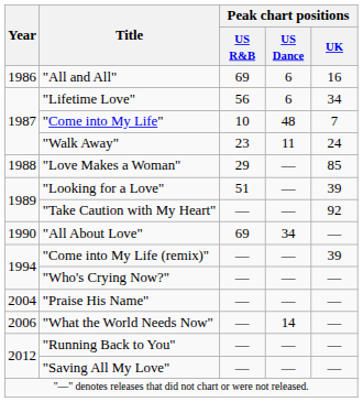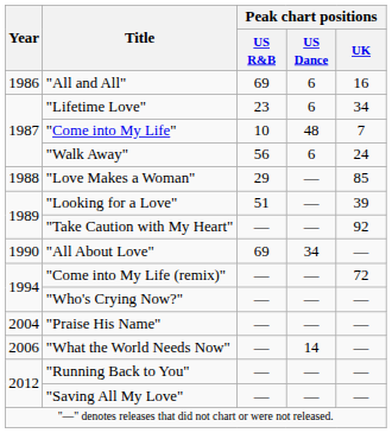 <table class="wikitable">
 <tr>
 <th scope="col" rowspan="2">Year</th>
 <th scope="col" rowspan="2">Title</th>
 <th scope="col" colspan="3">Peak chart positions</th>
 </tr>
 <tr>
 <th style="width:45px;"><small><a href='#'>US R&B</a></small><br></th>
 <th style="width:45px;"><small><a href='#'>US Dance</a></small><br></th>
 <th style="width:45px;"><small><a href='#'>UK</a></small><br></th>
 </tr>
 <tr>
 <td rowspan="1">1986</td>
 <td>"All and All"</td>
 <td align=center>69</td>
 <td align=center>6</td>
 <td align=center>16</td>
 </tr>
 <tr>
 <td rowspan="3">1987</td>
 <td>"Lifetime Love"</td>
-<td align=center>56</td>
+<td align=center>23</td>
 <td align=center>6</td>
 <td align=center>34</td>
 </tr>
 <tr>
 <td>"<a href='#'>Come into My Life</a>"</td>
 <td align=center>10</td>
 <td align=center>48</td>
 <td align=center>7</td>
 </tr>
 <tr>
 <td>"Walk Away"</td>
-<td align=center>23</td>
-<td align=center>11</td>
+<td align=center>56</td>
+<td align=center>6</td>
 <td align=center>24</td>
 </tr>
 <tr>
 <td rowspan="1">1988</td>
 <td>"Love Makes a Woman"</td>
 <td align=center>29</td>
 <td align=center>―</td>
 <td align=center>85</td>
 </tr>
 <tr>
 <td rowspan="2">1989</td>
 <td>"Looking for a Love"</td>
 <td align=center>51</td>
 <td align=center>―</td>
 <td align=center>39</td>
 </tr>
 <tr>
 <td>"Take Caution with My Heart"</td>
 <td align=center>―</td>
 <td align=center>―</td>
 <td align=center>92</td>
 </tr>
 <tr>
 <td rowspan="1">1990</td>
 <td>"All About Love"</td>
 <td align=center>69</td>
 <td align=center>34</td>
 <td align=center>―</td>
 </tr>
 <tr>
 <td rowspan="2">1994</td>
 <td>"Come into My Life (remix)"</td>
 <td align=center>―</td>
 <td align=center>―</td>
-<td align=center>39</td>
+<td align=center>72</td>
 </tr>
 <tr>
 <td>"Who's Crying Now?"</td>
 <td align=center>―</td>
 <td align=center>―</td>
 <td align=center>―</td>
 </tr>
 <tr>
 <td rowspan="1">2004</td>
 <td>"Praise His Name"</td>
 <td align=center>―</td>
 <td align=center>―</td>
 <td align=center>―</td>
 </tr>
 <tr>
 <td rowspan="1">2006</td>
 <td>"What the World Needs Now"</td>
 <td align=center>―</td>
 <td align=center>14</td>
 <td align=center>―</td>
 </tr>
 <tr>
 <td rowspan="2">2012</td>
 <td>"Running Back to You"</td>
 <td align=center>―</td>
 <td align=center>―</td>
 <td align=center>―</td>
 </tr>
 <tr>
 <td>"Saving All My Love"</td>
 <td align=center>―</td>
 <td align=center>―</td>
 <td align=center>―</td>
 </tr>
 <tr>
 <td colspan="5" style="text-align:center; font-size:9pt;">"—" denotes releases that did not chart or were not released.</td>
 </tr>
 </table>
